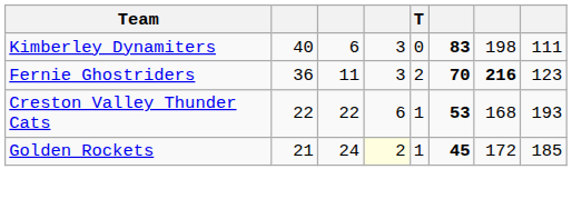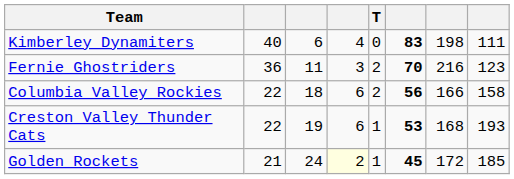 <table class="wikitable sortable" style="text-align: right">
 <tr>
 <th style="width:15em">Team</th>
 <th style="width:2.2em"></th>
 <th style="width:2.2em"></th>
 <th style="width:2.2em"></th>
 <th>T</th>
 <th style="width:2.2em"></th>
 <th style="width:2.2em"></th>
 <th style="width:2.2em"></th>
 </tr>
 <tr>
 <td align="left"><a href='#'>Kimberley Dynamiters</a></td>
 <td>40</td>
 <td>6</td>
-<td>3</td>
+<td>4</td>
 <td>0</td>
 <td><strong>83</strong></td>
 <td>198</td>
 <td>111</td>
 </tr>
 <tr>
 <td align="left"><a href='#'>Fernie Ghostriders</a></td>
 <td>36</td>
 <td>11</td>
 <td>3</td>
 <td>2</td>
 <td><strong>70</strong></td>
-<td><strong>216</strong></td>
+<td>216</td>
 <td>123</td>
+</tr>
+<tr>
+<td align="left"><a href='#'>Columbia Valley Rockies</a></td>
+<td>22</td>
+<td>18</td>
+<td>6</td>
+<td>2</td>
+<td><strong>56</strong></td>
+<td>166</td>
+<td>158</td>
 </tr>
 <tr>
 <td align="left"><a href='#'>Creston Valley Thunder Cats</a></td>
 <td>22</td>
-<td>22</td>
+<td>19</td>
 <td>6</td>
 <td>1</td>
 <td><strong>53</strong></td>
 <td>168</td>
 <td>193</td>
 </tr>
 <tr>
 <td align="left"><a href='#'>Golden Rockets</a></td>
 <td>21</td>
 <td>24</td>
 <td style="background: lightyellow;">2</td>
 <td>1</td>
 <td><strong>45</strong></td>
 <td>172</td>
 <td>185</td>
 </tr>
 </table>
